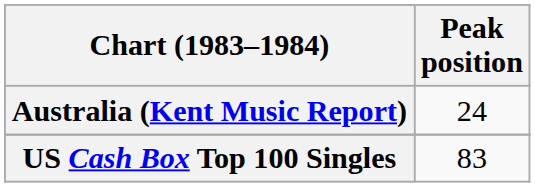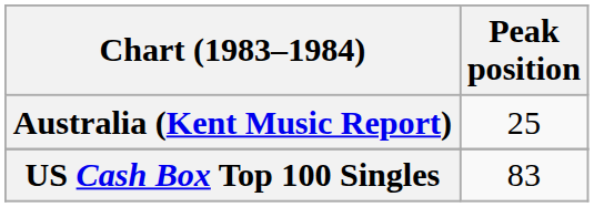 <table class="wikitable sortable plainrowheaders" style="text-align:center">
 <tr>
 <th scope="col">Chart (1983–1984)</th>
 <th scope="col">Peak<br>position</th>
 </tr>
 <tr>
 <th scope="row">Australia (<a href='#'>Kent Music Report</a>)</th>
-<td>24</td>
+<td>25</td>
 </tr>
 <tr>
 </tr>
 <tr>
 </tr>
 <tr>
 </tr>
 <tr>
 </tr>
 <tr>
 </tr>
 <tr>
 </tr>
 <tr>
 <th scope="row">US <em><a href='#'>Cash Box</a></em> Top 100 Singles</th>
 <td>83</td>
 </tr>
 </table>
